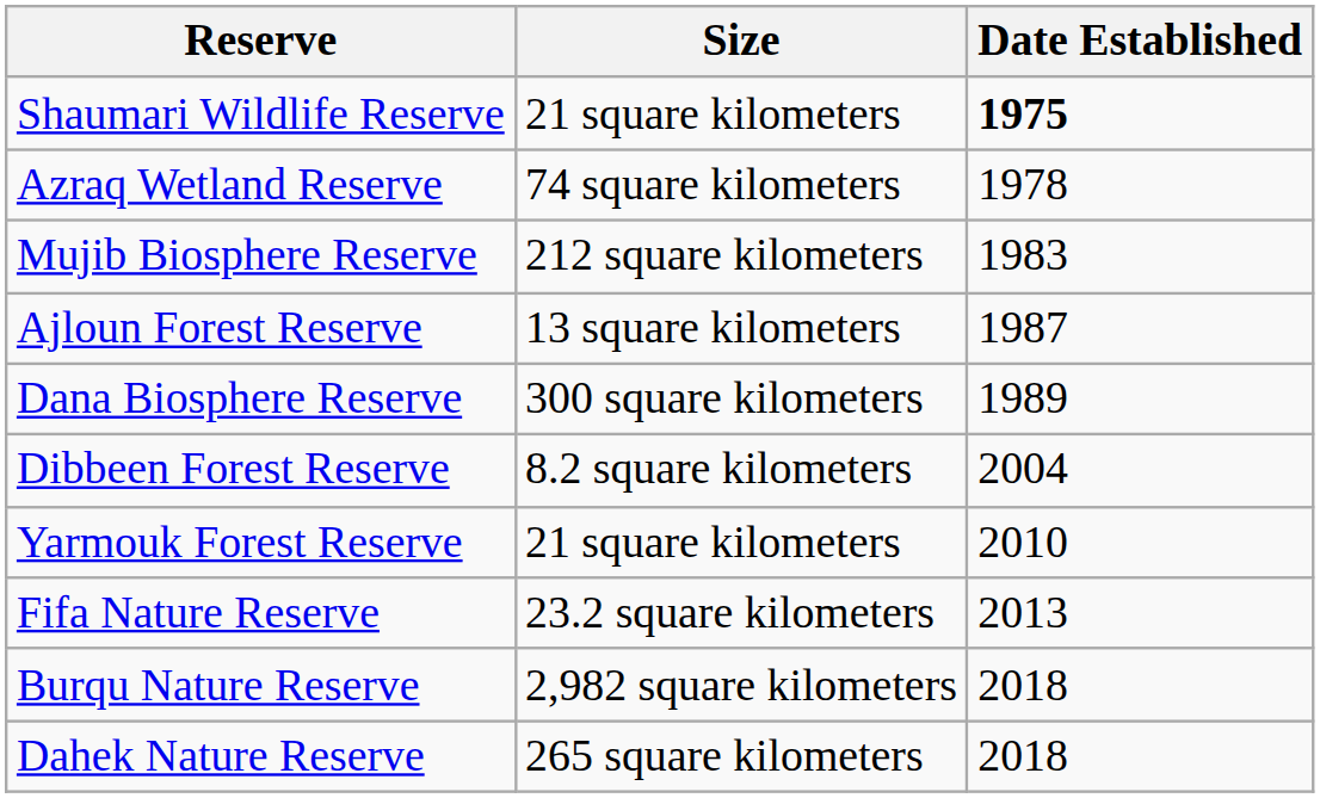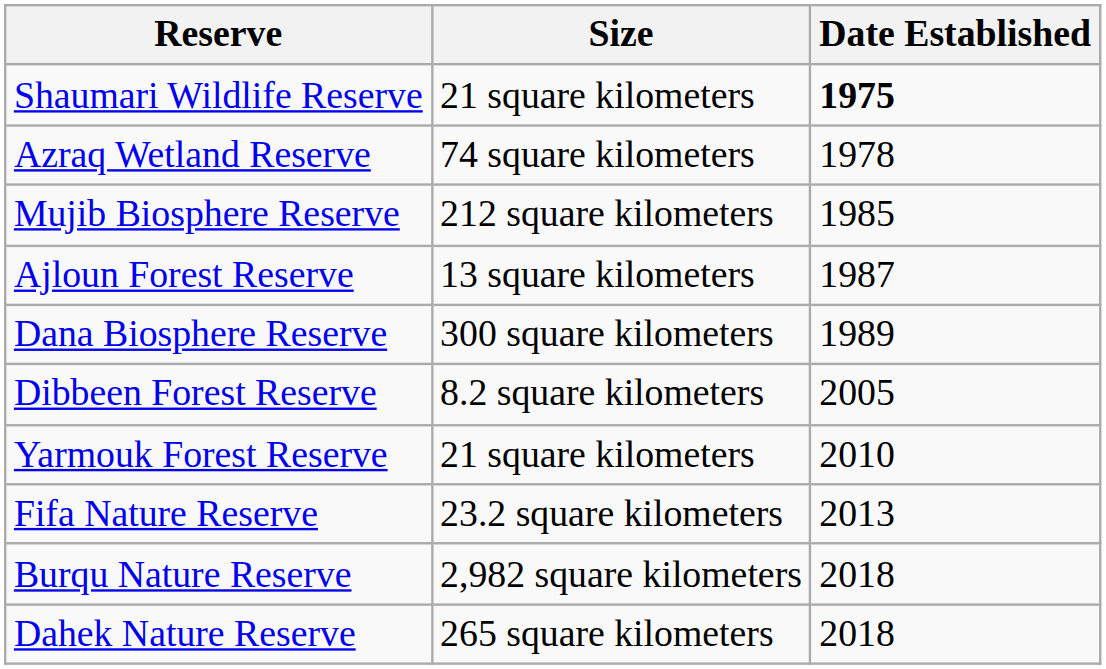 <table class="wikitable">
 <tr>
 <th>Reserve</th>
 <th>Size</th>
 <th>Date Established</th>
 </tr>
 <tr>
 <td><a href='#'>Shaumari Wildlife Reserve</a></td>
 <td>21 square kilometers</td>
 <td><strong>1975</strong></td>
 </tr>
 <tr>
 <td><a href='#'>Azraq Wetland Reserve</a></td>
 <td>74 square kilometers</td>
 <td>1978</td>
 </tr>
 <tr>
 <td><a href='#'>Mujib Biosphere Reserve</a></td>
 <td>212 square kilometers</td>
-<td>1983</td>
+<td>1985</td>
 </tr>
 <tr>
 <td><a href='#'>Ajloun Forest Reserve</a></td>
 <td>13 square kilometers</td>
 <td>1987</td>
 </tr>
 <tr>
 <td><a href='#'>Dana Biosphere Reserve</a></td>
 <td>300 square kilometers</td>
 <td>1989</td>
 </tr>
 <tr>
 <td><a href='#'>Dibbeen Forest Reserve</a></td>
 <td>8.2 square kilometers</td>
-<td>2004</td>
+<td>2005</td>
 </tr>
 <tr>
 <td><a href='#'>Yarmouk Forest Reserve</a></td>
 <td>21 square kilometers</td>
 <td>2010</td>
 </tr>
 <tr>
 <td><a href='#'>Fifa Nature Reserve</a></td>
 <td>23.2 square kilometers</td>
 <td>2013</td>
 </tr>
 <tr>
 <td><a href='#'>Burqu Nature Reserve</a></td>
 <td>2,982 square kilometers</td>
 <td>2018</td>
 </tr>
 <tr>
 <td><a href='#'>Dahek Nature Reserve</a></td>
 <td>265 square kilometers</td>
 <td>2018</td>
 </tr>
 </table>
